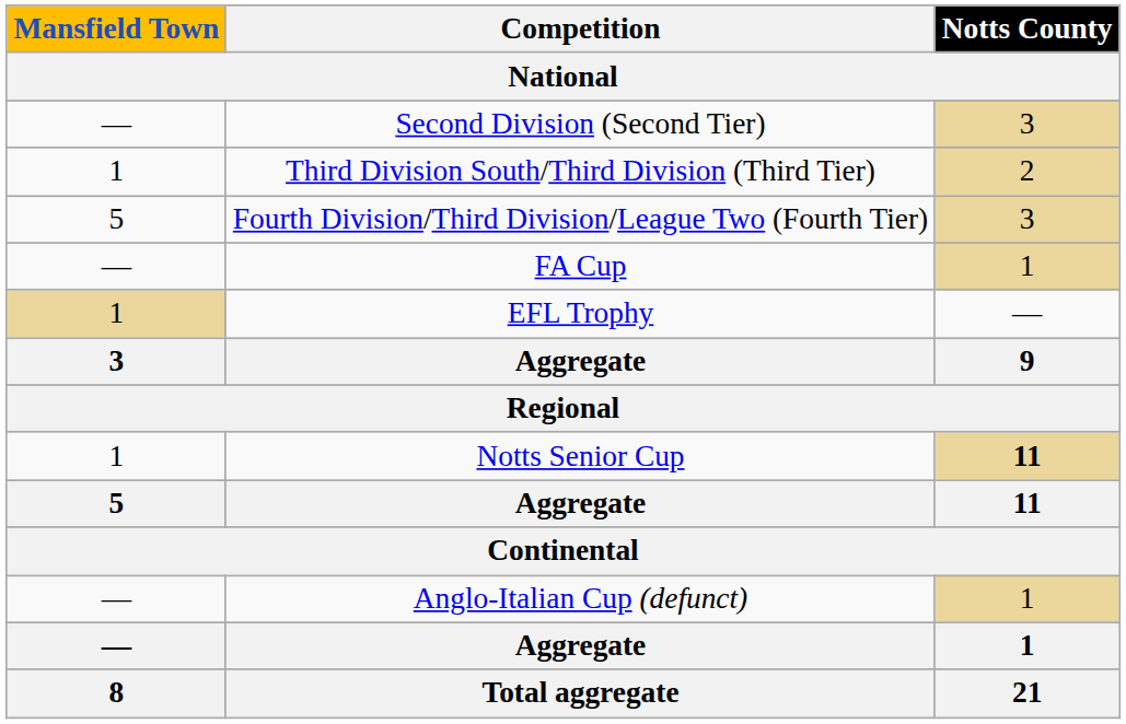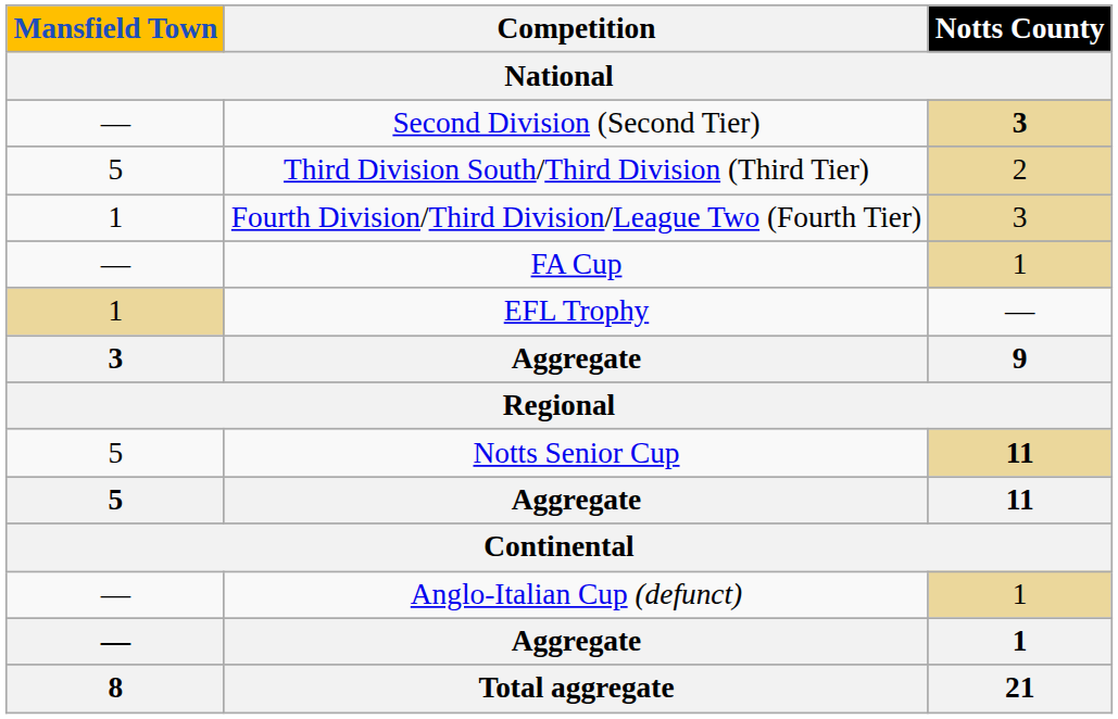 <table class="wikitable sortable" style="width:auto; margin:auto;">
 <tr>
 <th style="color:#1c4ebd; background-color:#ffbf00;">Mansfield Town</th>
 <th>Competition</th>
 <th style="color:white; background-color:black;">Notts County</th>
 </tr>
 <tr style="text-align:center;">
 <th colspan="4">National</th>
 </tr>
 <tr style="text-align:center;">
 <td>—</td>
 <td><a href='#'>Second Division</a> (Second Tier)</td>
-<td style=background:#EBD79B>3</td>
+<td style=background:#EBD79B><strong>3</strong></td>
 </tr>
 <tr style="text-align:center;">
-<td>1</td>
+<td>5</td>
 <td><a href='#'>Third Division South</a>/<a href='#'>Third Division</a> (Third Tier)</td>
 <td style=background:#EBD79B>2</td>
 </tr>
 <tr style="text-align:center;">
-<td>5</td>
+<td>1</td>
 <td><a href='#'>Fourth Division</a>/<a href='#'>Third Division</a>/<a href='#'>League Two</a> (Fourth Tier)</td>
 <td style=background:#EBD79B>3</td>
 </tr>
 <tr style="text-align:center;">
 <td>—</td>
 <td><a href='#'>FA Cup</a></td>
 <td style=background:#EBD79B>1</td>
 </tr>
 <tr style="text-align:center;">
 <td style=background:#EBD79B>1</td>
 <td><a href='#'>EFL Trophy</a></td>
 <td>—</td>
 </tr>
 <tr align="center">
 <th>3</th>
 <th>Aggregate</th>
 <th>9</th>
 </tr>
 <tr style="text-align:center;">
 <th colspan="4">Regional</th>
 </tr>
 <tr style="text-align:center;">
-<td>1</td>
+<td>5</td>
 <td><a href='#'>Notts Senior Cup</a></td>
 <td style=background:#EBD79B><strong>11</strong></td>
 </tr>
 <tr style="text-align:center;">
 <th>5</th>
 <th>Aggregate</th>
 <th>11</th>
 </tr>
 <tr style="text-align:center;">
 <th colspan="4">Continental</th>
 </tr>
 <tr style="text-align:center;">
 <td>—</td>
 <td><a href='#'>Anglo-Italian Cup</a> <em>(defunct)</em></td>
 <td style=background:#EBD79B>1</td>
 </tr>
 <tr align="center">
 <th>—</th>
 <th>Aggregate</th>
 <th>1</th>
 </tr>
 <tr align="center">
 <th>8</th>
 <th>Total aggregate</th>
 <th>21</th>
 </tr>
 </table>
